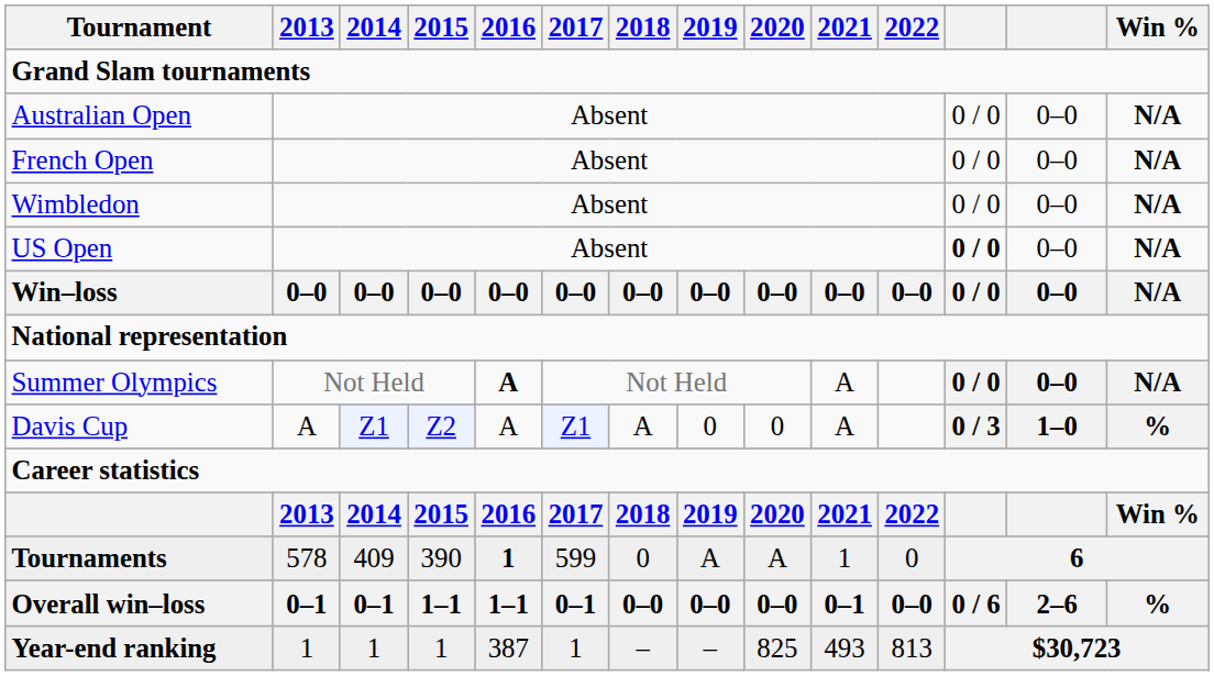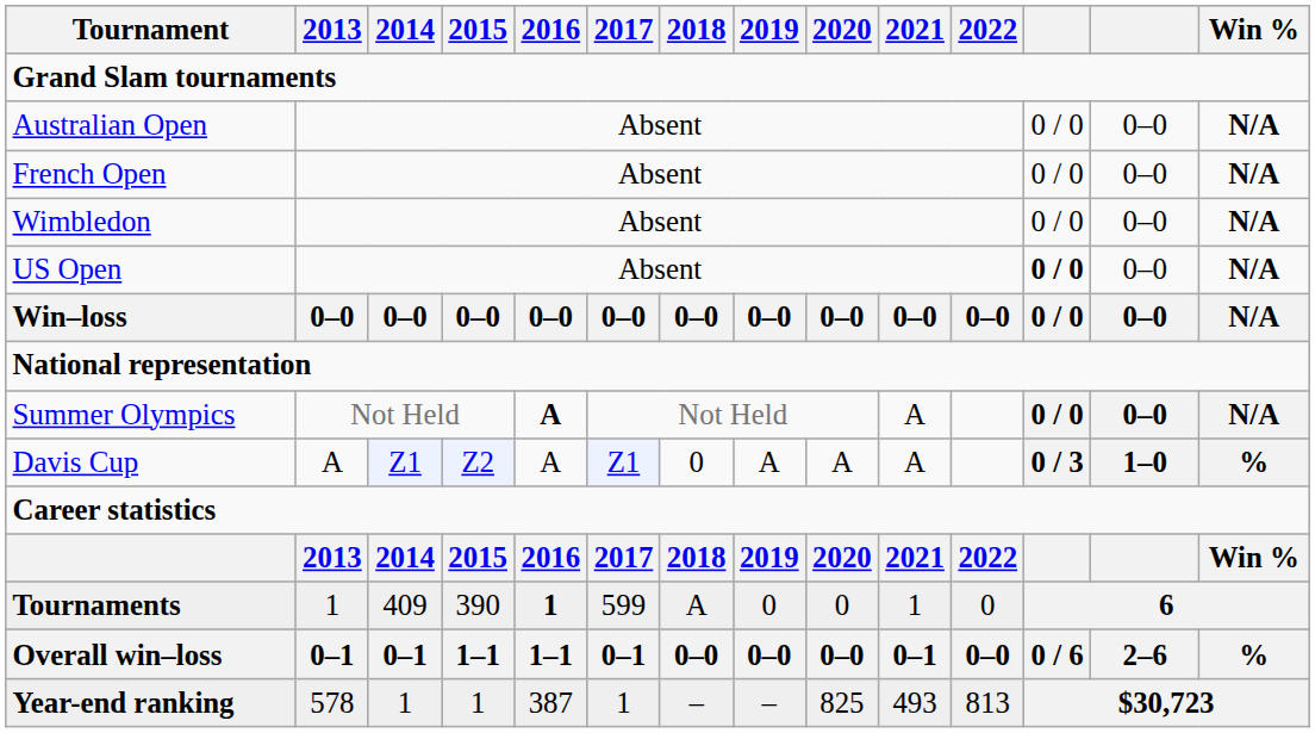 <table class=wikitable style=text-align:center;font-size:97%>
 <tr>
 <th width=145>Tournament</th>
 <th><a href='#'>2013</a></th>
 <th><a href='#'>2014</a></th>
 <th><a href='#'>2015</a></th>
 <th><a href='#'>2016</a></th>
 <th><a href='#'>2017</a></th>
 <th><a href='#'>2018</a></th>
 <th><a href='#'>2019</a></th>
 <th><a href='#'>2020</a></th>
 <th><a href='#'>2021</a></th>
 <th><a href='#'>2022</a></th>
 <th></th>
 <th width=50></th>
 <th width=50>Win %</th>
 </tr>
 <tr>
 <td colspan="14" style="text-align:left;"><strong>Grand Slam tournaments</strong></td>
 </tr>
 <tr>
 <td align=left><a href='#'>Australian Open</a></td>
 <td colspan=10>Absent</td>
 <td>0 / 0</td>
 <td>0–0</td>
 <td><strong>N/A</strong></td>
 </tr>
 <tr>
 <td align=left><a href='#'>French Open</a></td>
 <td colspan=10>Absent</td>
 <td>0 / 0</td>
 <td>0–0</td>
 <td><strong>N/A</strong></td>
 </tr>
 <tr>
 <td align=left><a href='#'>Wimbledon</a></td>
 <td colspan=10>Absent</td>
 <td>0 / 0</td>
 <td>0–0</td>
 <td><strong>N/A</strong></td>
 </tr>
 <tr>
 <td align=left><a href='#'>US Open</a></td>
 <td colspan=10>Absent</td>
 <td><strong>0 / 0</strong></td>
 <td>0–0</td>
 <td><strong>N/A</strong></td>
 </tr>
 <tr>
 <th style=text-align:left>Win–loss</th>
 <th>0–0</th>
 <th>0–0</th>
 <th>0–0</th>
 <th>0–0</th>
 <th>0–0</th>
 <th>0–0</th>
 <th>0–0</th>
 <th>0–0</th>
 <th>0–0</th>
 <th>0–0</th>
 <th>0 / 0</th>
 <th>0–0</th>
 <th>N/A</th>
 </tr>
 <tr>
 <td colspan="14" style="text-align:left;"><strong>National representation</strong></td>
 </tr>
 <tr>
 <td align=left><a href='#'>Summer Olympics</a></td>
 <td colspan=3 style=color:#767676>Not Held</td>
 <td><strong>A</strong></td>
 <td colspan=4 style=color:#767676>Not Held</td>
 <td>A</td>
 <td></td>
 <th>0 / 0</th>
 <th>0–0</th>
 <th>N/A</th>
 </tr>
 <tr>
 <td align=left><a href='#'>Davis Cup</a></td>
 <td>A</td>
 <td bgcolor=ecf2ff><a href='#'>Z1</a></td>
 <td bgcolor=ecf2ff><a href='#'>Z2</a></td>
 <td>A</td>
 <td bgcolor=ecf2ff><a href='#'>Z1</a></td>
+<td>0</td>
 <td>A</td>
-<td>0</td>
-<td>0</td>
+<td>A</td>
 <td>A</td>
 <td></td>
 <th>0 / 3</th>
 <th>1–0</th>
 <th>%</th>
 </tr>
 <tr>
 <td colspan="14" style="text-align:left;"><strong>Career statistics</strong></td>
 </tr>
 <tr>
 <th></th>
 <th><a href='#'>2013</a></th>
 <th><a href='#'>2014</a></th>
 <th><a href='#'>2015</a></th>
 <th><a href='#'>2016</a></th>
 <th><a href='#'>2017</a></th>
 <th><a href='#'>2018</a></th>
 <th><a href='#'>2019</a></th>
 <th><a href='#'>2020</a></th>
 <th><a href='#'>2021</a></th>
 <th><a href='#'>2022</a></th>
 <th></th>
 <th></th>
 <th>Win %</th>
 </tr>
 <tr style="background:#efefef;">
 <td align=left><strong>Tournaments</strong></td>
-<td>578</td>
+<td>1</td>
 <td>409</td>
 <td>390</td>
 <td><strong>1</strong></td>
 <td>599</td>
+<td>A</td>
 <td>0</td>
-<td>A</td>
-<td>A</td>
+<td>0</td>
 <td>1</td>
 <td>0</td>
 <th colspan=3>6</th>
 </tr>
 <tr>
 <th style=text-align:left>Overall win–loss</th>
 <th>0–1</th>
 <th>0–1</th>
 <th>1–1</th>
 <th>1–1</th>
 <th>0–1</th>
 <th>0–0</th>
 <th>0–0</th>
 <th>0–0</th>
 <th>0–1</th>
 <th>0–0</th>
 <th>0 / 6</th>
 <th>2–6</th>
 <th>%</th>
 </tr>
 <tr style="background:#efefef;">
 <td align=left><strong>Year-end ranking</strong></td>
-<td>1</td>
+<td>578</td>
 <td>1</td>
 <td>1</td>
 <td>387</td>
 <td>1</td>
 <td>–</td>
 <td>–</td>
 <td>825</td>
 <td>493</td>
 <td>813</td>
 <th colspan=3>$30,723</th>
 </tr>
 </table>
